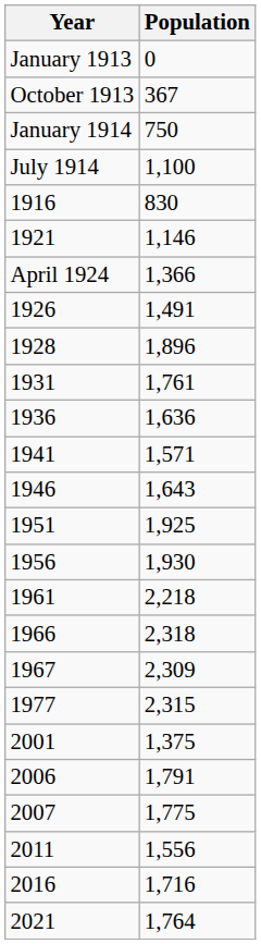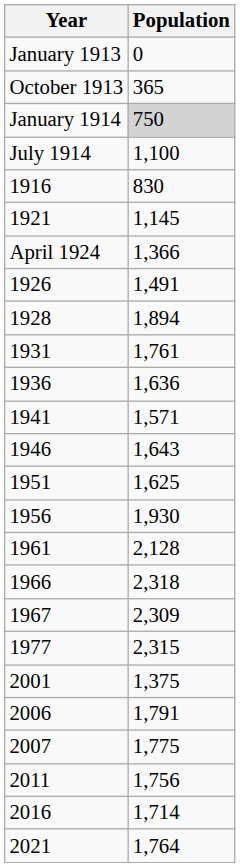 <table class="wikitable">
 <tr>
 <th>Year</th>
 <th>Population</th>
 </tr>
 <tr>
 <td>January 1913</td>
 <td>0</td>
 </tr>
 <tr>
 <td>October 1913</td>
-<td>367</td>
+<td>365</td>
 </tr>
 <tr>
 <td>January 1914</td>
-<td>750</td>
+<td style="background: lightgrey;">750</td>
 </tr>
 <tr>
 <td>July 1914</td>
 <td>1,100</td>
 </tr>
 <tr>
 <td>1916</td>
 <td>830</td>
 </tr>
 <tr>
 <td>1921</td>
-<td>1,146</td>
+<td>1,145</td>
 </tr>
 <tr>
 <td>April 1924</td>
 <td>1,366</td>
 </tr>
 <tr>
 <td>1926</td>
 <td>1,491</td>
 </tr>
 <tr>
 <td>1928</td>
-<td>1,896</td>
+<td>1,894</td>
 </tr>
 <tr>
 <td>1931</td>
 <td>1,761</td>
 </tr>
 <tr>
 <td>1936</td>
 <td>1,636</td>
 </tr>
 <tr>
 <td>1941</td>
 <td>1,571</td>
 </tr>
 <tr>
 <td>1946</td>
 <td>1,643</td>
 </tr>
 <tr>
 <td>1951</td>
-<td>1,925</td>
+<td>1,625</td>
 </tr>
 <tr>
 <td>1956</td>
 <td>1,930</td>
 </tr>
 <tr>
 <td>1961</td>
-<td>2,218</td>
+<td>2,128</td>
 </tr>
 <tr>
 <td>1966</td>
 <td>2,318</td>
 </tr>
 <tr>
 <td>1967</td>
 <td>2,309</td>
 </tr>
 <tr>
 <td>1977</td>
 <td>2,315</td>
 </tr>
 <tr>
 <td>2001</td>
 <td>1,375</td>
 </tr>
 <tr>
 <td>2006</td>
 <td>1,791</td>
 </tr>
 <tr>
 <td>2007</td>
 <td>1,775</td>
 </tr>
 <tr>
 <td>2011</td>
-<td>1,556</td>
+<td>1,756</td>
 </tr>
 <tr>
 <td>2016</td>
-<td>1,716</td>
+<td>1,714</td>
 </tr>
 <tr>
 <td>2021</td>
 <td>1,764</td>
 </tr>
 </table>
